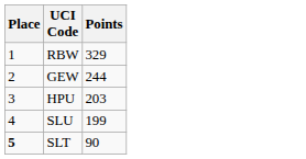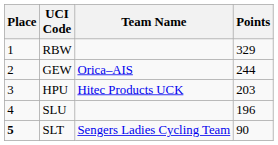 <table class="wikitable">
 <tr>
 <th>Place</th>
 <th>UCI<br>Code</th>
+<th>Team Name</th>
 <th>Points</th>
 </tr>
 <tr>
 <td>1</td>
 <td>RBW</td>
+<td></td>
 <td>329</td>
 </tr>
 <tr>
 <td>2</td>
 <td>GEW</td>
+<td><a href='#'>Orica–AIS</a></td>
 <td>244</td>
 </tr>
 <tr>
 <td>3</td>
 <td>HPU</td>
+<td><a href='#'>Hitec Products UCK</a></td>
 <td>203</td>
 </tr>
 <tr>
 <td>4</td>
 <td>SLU</td>
-<td>199</td>
+<td></td>
+<td>196</td>
 </tr>
 <tr>
 <td><strong>5</strong></td>
 <td>SLT</td>
+<td><a href='#'>Sengers Ladies Cycling Team</a></td>
 <td>90</td>
 </tr>
 </table>
